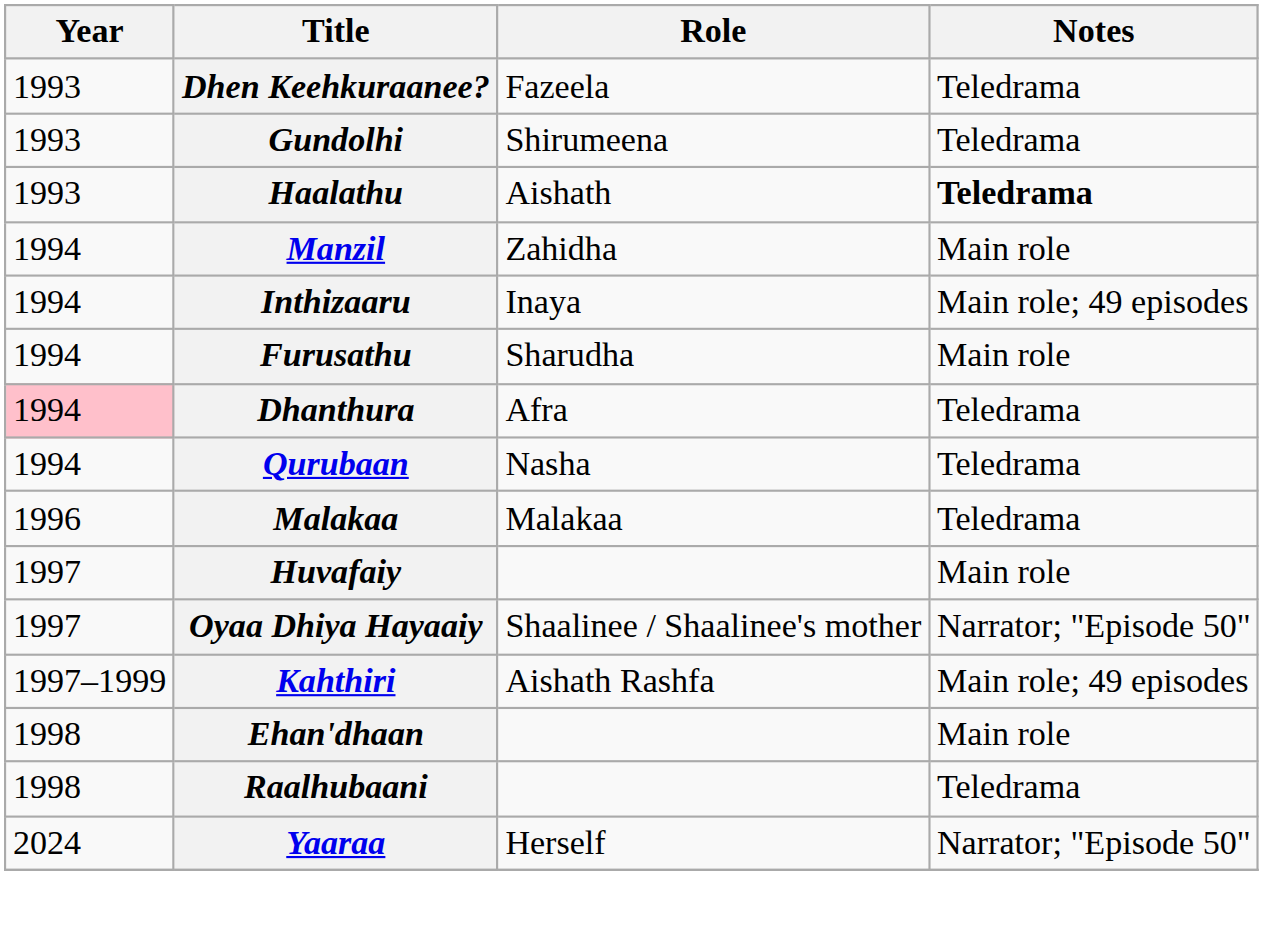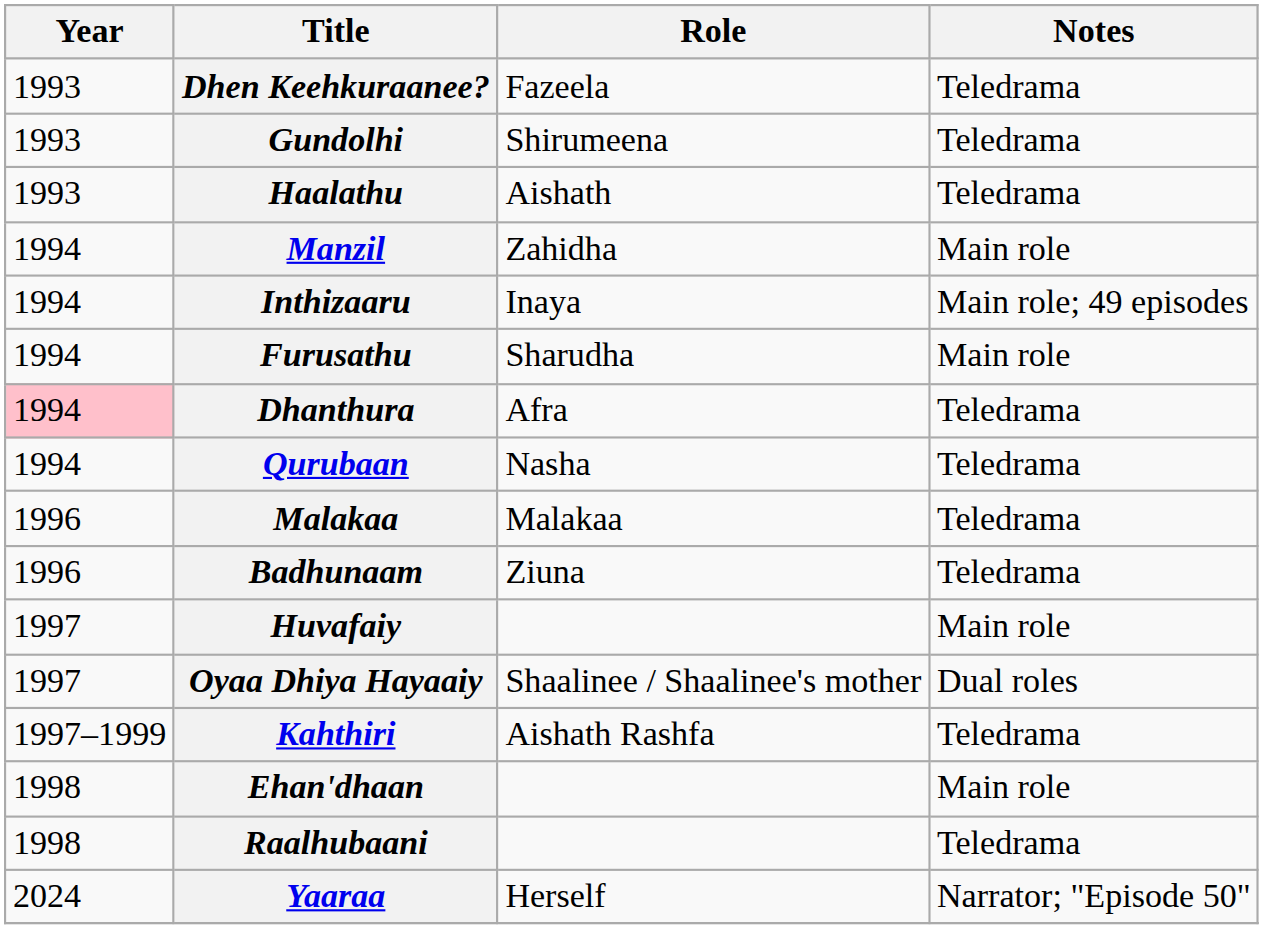 <table class="wikitable sortable plainrowheaders">
 <tr style="background:#ccc; text-align:center;">
 <th scope="col">Year</th>
 <th scope="col">Title</th>
 <th scope="col">Role</th>
 <th scope="col">Notes</th>
 </tr>
 <tr>
 <td>1993</td>
 <th scope="row"><em>Dhen Keehkuraanee?</em></th>
 <td>Fazeela</td>
 <td>Teledrama</td>
 </tr>
 <tr>
 <td>1993</td>
 <th scope="row"><em>Gundolhi</em></th>
 <td>Shirumeena</td>
 <td>Teledrama</td>
 </tr>
 <tr>
 <td>1993</td>
 <th scope="row"><em>Haalathu</em></th>
 <td>Aishath</td>
-<td><strong>Teledrama</strong></td>
+<td>Teledrama</td>
 </tr>
 <tr>
 <td>1994</td>
 <th scope="row"><em><a href='#'>Manzil</a></em></th>
 <td>Zahidha</td>
 <td>Main role</td>
 </tr>
 <tr>
 <td>1994</td>
 <th scope="row"><em>Inthizaaru</em></th>
 <td>Inaya</td>
 <td>Main role; 49 episodes</td>
 </tr>
 <tr>
 <td>1994</td>
 <th scope="row"><em>Furusathu</em></th>
 <td>Sharudha</td>
 <td>Main role</td>
 </tr>
 <tr>
 <td style="background: pink;">1994</td>
 <th scope="row"><em>Dhanthura</em></th>
 <td>Afra</td>
 <td>Teledrama</td>
 </tr>
 <tr>
 <td>1994</td>
 <th scope="row"><em><a href='#'>Qurubaan</a></em></th>
 <td>Nasha</td>
 <td>Teledrama</td>
 </tr>
 <tr>
 <td>1996</td>
 <th scope="row"><em>Malakaa</em></th>
 <td>Malakaa</td>
 <td>Teledrama</td>
 </tr>
 <tr>
+<td>1996</td>
+<th scope="row"><em>Badhunaam</em></th>
+<td>Ziuna</td>
+<td>Teledrama</td>
+</tr>
+<tr>
 <td>1997</td>
 <th scope="row"><em>Huvafaiy</em></th>
 <td></td>
 <td>Main role</td>
 </tr>
 <tr>
 <td>1997</td>
 <th scope="row"><em>Oyaa Dhiya Hayaaiy</em></th>
 <td>Shaalinee / Shaalinee's mother</td>
-<td>Narrator; "Episode 50"</td>
+<td>Dual roles</td>
 </tr>
 <tr>
 <td>1997–1999</td>
 <th scope="row"><em><a href='#'>Kahthiri</a></em></th>
 <td>Aishath Rashfa</td>
-<td>Main role; 49 episodes</td>
+<td>Teledrama</td>
 </tr>
 <tr>
 <td>1998</td>
 <th scope="row"><em>Ehan'dhaan</em></th>
 <td></td>
 <td>Main role</td>
 </tr>
 <tr>
 <td>1998</td>
 <th scope="row"><em>Raalhubaani</em></th>
 <td></td>
 <td>Teledrama</td>
 </tr>
 <tr>
 <td>2024</td>
 <th scope="row"><em><a href='#'>Yaaraa</a></em></th>
 <td>Herself</td>
 <td>Narrator; "Episode 50"</td>
 </tr>
 <tr>
 </tr>
 </table>
